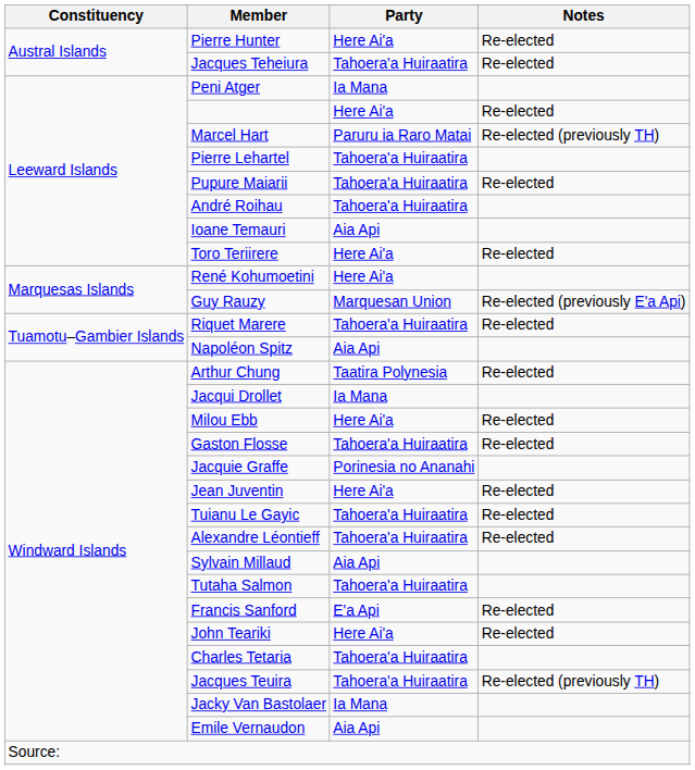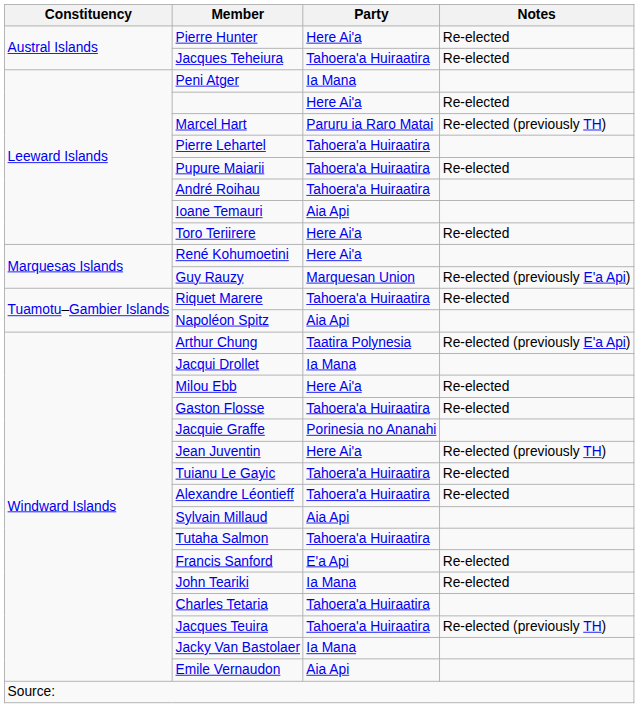 <table class="wikitable sortable">
 <tr>
 <th>Constituency</th>
 <th>Member</th>
 <th>Party</th>
 <th>Notes</th>
 </tr>
 <tr>
 <td rowspan=2><a href='#'>Austral Islands</a></td>
 <td><a href='#'>Pierre Hunter</a></td>
 <td><a href='#'>Here Ai'a</a></td>
 <td>Re-elected</td>
 </tr>
 <tr>
 <td><a href='#'>Jacques Teheiura</a></td>
 <td><a href='#'>Tahoera'a Huiraatira</a></td>
 <td>Re-elected</td>
 </tr>
 <tr>
 <td rowspan=8><a href='#'>Leeward Islands</a></td>
 <td><a href='#'>Peni Atger</a></td>
 <td><a href='#'>Ia Mana</a></td>
 <td></td>
 </tr>
 <tr>
 <td></td>
 <td><a href='#'>Here Ai'a</a></td>
 <td>Re-elected</td>
 </tr>
 <tr>
 <td><a href='#'>Marcel Hart</a></td>
 <td><a href='#'>Paruru ia Raro Matai</a></td>
 <td>Re-elected (previously <a href='#'>TH</a>)</td>
 </tr>
 <tr>
 <td><a href='#'>Pierre Lehartel</a></td>
 <td><a href='#'>Tahoera'a Huiraatira</a></td>
 <td></td>
 </tr>
 <tr>
 <td><a href='#'>Pupure Maiarii</a></td>
 <td><a href='#'>Tahoera'a Huiraatira</a></td>
 <td>Re-elected</td>
 </tr>
 <tr>
 <td><a href='#'>André Roihau</a></td>
 <td><a href='#'>Tahoera'a Huiraatira</a></td>
 <td></td>
 </tr>
 <tr>
 <td><a href='#'>Ioane Temauri</a></td>
 <td><a href='#'>Aia Api</a></td>
 <td></td>
 </tr>
 <tr>
 <td><a href='#'>Toro Teriirere</a></td>
 <td><a href='#'>Here Ai'a</a></td>
 <td>Re-elected</td>
 </tr>
 <tr>
 <td rowspan=2><a href='#'>Marquesas Islands</a></td>
 <td><a href='#'>René Kohumoetini</a></td>
 <td><a href='#'>Here Ai'a</a></td>
 <td></td>
 </tr>
 <tr>
 <td><a href='#'>Guy Rauzy</a></td>
 <td><a href='#'>Marquesan Union</a></td>
 <td>Re-elected (previously <a href='#'>E'a Api</a>)</td>
 </tr>
 <tr>
 <td rowspan=2><a href='#'>Tuamotu</a>–<a href='#'>Gambier Islands</a></td>
 <td><a href='#'>Riquet Marere</a></td>
 <td><a href='#'>Tahoera'a Huiraatira</a></td>
 <td>Re-elected</td>
 </tr>
 <tr>
 <td><a href='#'>Napoléon Spitz</a></td>
 <td><a href='#'>Aia Api</a></td>
 <td></td>
 </tr>
 <tr>
 <td rowspan=16><a href='#'>Windward Islands</a></td>
 <td><a href='#'>Arthur Chung</a></td>
 <td><a href='#'>Taatira Polynesia</a></td>
-<td>Re-elected</td>
+<td>Re-elected (previously <a href='#'>E'a Api</a>)</td>
 </tr>
 <tr>
 <td><a href='#'>Jacqui Drollet</a></td>
 <td><a href='#'>Ia Mana</a></td>
 <td></td>
 </tr>
 <tr>
 <td><a href='#'>Milou Ebb</a></td>
 <td><a href='#'>Here Ai'a</a></td>
 <td>Re-elected</td>
 </tr>
 <tr>
 <td><a href='#'>Gaston Flosse</a></td>
 <td><a href='#'>Tahoera'a Huiraatira</a></td>
 <td>Re-elected</td>
 </tr>
 <tr>
 <td><a href='#'>Jacquie Graffe</a></td>
 <td><a href='#'>Porinesia no Ananahi</a></td>
 <td></td>
 </tr>
 <tr>
 <td><a href='#'>Jean Juventin</a></td>
 <td><a href='#'>Here Ai'a</a></td>
-<td>Re-elected</td>
+<td>Re-elected (previously <a href='#'>TH</a>)</td>
 </tr>
 <tr>
 <td><a href='#'>Tuianu Le Gayic</a></td>
 <td><a href='#'>Tahoera'a Huiraatira</a></td>
 <td>Re-elected</td>
 </tr>
 <tr>
 <td><a href='#'>Alexandre Léontieff</a></td>
 <td><a href='#'>Tahoera'a Huiraatira</a></td>
 <td>Re-elected</td>
 </tr>
 <tr>
 <td><a href='#'>Sylvain Millaud</a></td>
 <td><a href='#'>Aia Api</a></td>
 <td></td>
 </tr>
 <tr>
 <td><a href='#'>Tutaha Salmon</a></td>
 <td><a href='#'>Tahoera'a Huiraatira</a></td>
 <td></td>
 </tr>
 <tr>
 <td><a href='#'>Francis Sanford</a></td>
 <td><a href='#'>E'a Api</a></td>
 <td>Re-elected</td>
 </tr>
 <tr>
 <td><a href='#'>John Teariki</a></td>
-<td><a href='#'>Here Ai'a</a></td>
+<td><a href='#'>Ia Mana</a></td>
 <td>Re-elected</td>
 </tr>
 <tr>
 <td><a href='#'>Charles Tetaria</a></td>
 <td><a href='#'>Tahoera'a Huiraatira</a></td>
 <td></td>
 </tr>
 <tr>
 <td><a href='#'>Jacques Teuira</a></td>
 <td><a href='#'>Tahoera'a Huiraatira</a></td>
 <td>Re-elected (previously <a href='#'>TH</a>)</td>
 </tr>
 <tr>
 <td><a href='#'>Jacky Van Bastolaer</a></td>
 <td><a href='#'>Ia Mana</a></td>
 <td></td>
 </tr>
 <tr>
 <td><a href='#'>Emile Vernaudon</a></td>
 <td><a href='#'>Aia Api</a></td>
 <td></td>
 </tr>
 <tr class=sortbottom>
 <td colspan=4>Source: </td>
 </tr>
 </table>
